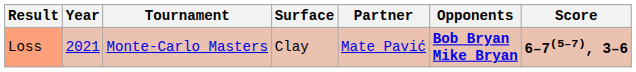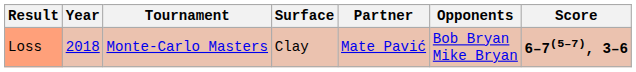 <table class="sortable wikitable">
 <tr>
 <th>Result</th>
 <th>Year</th>
 <th>Tournament</th>
 <th>Surface</th>
 <th>Partner</th>
 <th>Opponents</th>
 <th class="unsortable">Score</th>
 </tr>
 <tr style=background:#ebc2af>
 <td bgcolor=FFA07A>Loss</td>
-<td><a href='#'>2021</a></td>
+<td><a href='#'>2018</a></td>
 <td><a href='#'>Monte-Carlo Masters</a></td>
 <td>Clay</td>
 <td> <a href='#'>Mate Pavić</a></td>
-<td><strong> <a href='#'>Bob Bryan</a><br> <a href='#'>Mike Bryan</a></strong></td>
+<td> <a href='#'>Bob Bryan</a><br> <a href='#'>Mike Bryan</a></td>
 <td><strong>6–7<sup>(5–7)</sup>, 3–6</strong></td>
 </tr>
 </table>
